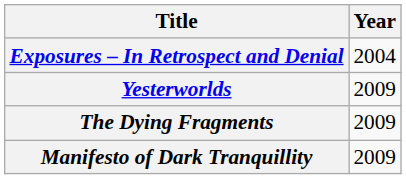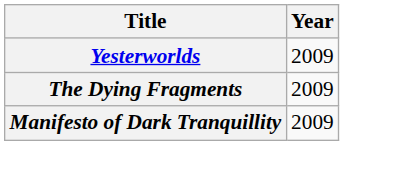 <table class="wikitable plainrowheaders">
 <tr>
 <th scope="col">Title</th>
 <th scope="col">Year</th>
-</tr>
-<tr>
-<th scope="row"><em><a href='#'>Exposures – In Retrospect and Denial</a></em></th>
-<td>2004</td>
 </tr>
 <tr>
 <th scope="row"><em><a href='#'>Yesterworlds</a></em></th>
 <td>2009</td>
 </tr>
 <tr>
 <th scope="row"><em>The Dying Fragments</em></th>
 <td>2009</td>
 </tr>
 <tr>
 <th scope="row"><em>Manifesto of Dark Tranquillity</em></th>
 <td>2009</td>
 </tr>
 </table>
